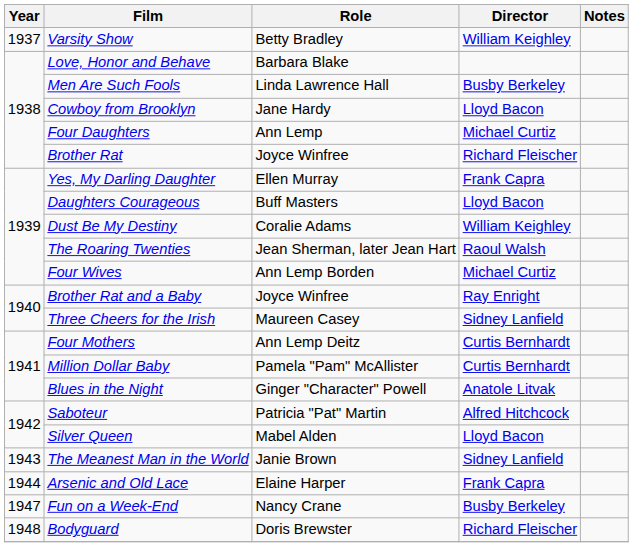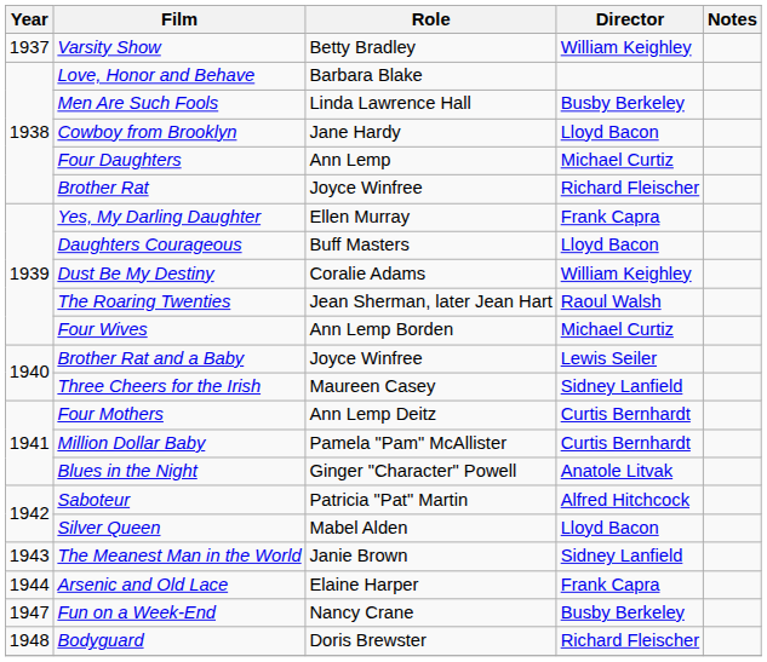 <table class="wikitable sortable">
 <tr>
 <th>Year</th>
 <th>Film</th>
 <th>Role</th>
 <th>Director</th>
 <th class="unsortable">Notes</th>
 </tr>
 <tr>
 <td>1937</td>
 <td><em><a href='#'>Varsity Show</a></em></td>
 <td>Betty Bradley</td>
 <td><a href='#'>William Keighley</a></td>
 <td></td>
 </tr>
 <tr>
 <td rowspan=5>1938</td>
 <td><em><a href='#'>Love, Honor and Behave</a></em></td>
 <td>Barbara Blake</td>
 <td></td>
 <td></td>
 </tr>
 <tr>
 <td><em><a href='#'>Men Are Such Fools</a></em></td>
 <td>Linda Lawrence Hall</td>
 <td><a href='#'>Busby Berkeley</a></td>
 <td></td>
 </tr>
 <tr>
 <td><em><a href='#'>Cowboy from Brooklyn</a></em></td>
 <td>Jane Hardy</td>
 <td><a href='#'>Lloyd Bacon</a></td>
 <td></td>
 </tr>
 <tr>
 <td><em><a href='#'>Four Daughters</a></em></td>
 <td>Ann Lemp</td>
 <td><a href='#'>Michael Curtiz</a></td>
 <td></td>
 </tr>
 <tr>
 <td><em><a href='#'>Brother Rat</a></em></td>
 <td>Joyce Winfree</td>
 <td><a href='#'>Richard Fleischer</a></td>
 <td></td>
 </tr>
 <tr>
 <td rowspan=5>1939</td>
 <td><em><a href='#'>Yes, My Darling Daughter</a></em></td>
 <td>Ellen Murray</td>
 <td><a href='#'>Frank Capra</a></td>
 <td></td>
 </tr>
 <tr>
 <td><em><a href='#'>Daughters Courageous</a></em></td>
 <td>Buff Masters</td>
 <td><a href='#'>Lloyd Bacon</a></td>
 <td></td>
 </tr>
 <tr>
 <td><em><a href='#'>Dust Be My Destiny</a></em></td>
 <td>Coralie Adams</td>
 <td><a href='#'>William Keighley</a></td>
 <td></td>
 </tr>
 <tr>
 <td><em><a href='#'>The Roaring Twenties</a></em></td>
 <td>Jean Sherman, later Jean Hart</td>
 <td><a href='#'>Raoul Walsh</a></td>
 <td></td>
 </tr>
 <tr>
 <td><em><a href='#'>Four Wives</a></em></td>
 <td>Ann Lemp Borden</td>
 <td><a href='#'>Michael Curtiz</a></td>
 <td></td>
 </tr>
 <tr>
 <td rowspan=2>1940</td>
 <td><em><a href='#'>Brother Rat and a Baby</a></em></td>
 <td>Joyce Winfree</td>
-<td><a href='#'>Ray Enright</a></td>
+<td><a href='#'>Lewis Seiler</a></td>
 <td></td>
 </tr>
 <tr>
 <td><em><a href='#'>Three Cheers for the Irish</a></em></td>
 <td>Maureen Casey</td>
 <td><a href='#'>Sidney Lanfield</a></td>
 <td></td>
 </tr>
 <tr>
 <td rowspan=3>1941</td>
 <td><em><a href='#'>Four Mothers</a></em></td>
 <td>Ann Lemp Deitz</td>
 <td><a href='#'>Curtis Bernhardt</a></td>
 <td></td>
 </tr>
 <tr>
 <td><em><a href='#'>Million Dollar Baby</a></em></td>
 <td>Pamela "Pam" McAllister</td>
 <td><a href='#'>Curtis Bernhardt</a></td>
 <td></td>
 </tr>
 <tr>
 <td><em><a href='#'>Blues in the Night</a></em></td>
 <td>Ginger "Character" Powell</td>
 <td><a href='#'>Anatole Litvak</a></td>
 <td></td>
 </tr>
 <tr>
 <td rowspan=2>1942</td>
 <td><em><a href='#'>Saboteur</a></em></td>
 <td>Patricia "Pat" Martin</td>
 <td><a href='#'>Alfred Hitchcock</a></td>
 <td></td>
 </tr>
 <tr>
 <td><em><a href='#'>Silver Queen</a></em></td>
 <td>Mabel Alden</td>
 <td><a href='#'>Lloyd Bacon</a></td>
 <td></td>
 </tr>
 <tr>
 <td>1943</td>
 <td><em><a href='#'>The Meanest Man in the World</a></em></td>
 <td>Janie Brown</td>
 <td><a href='#'>Sidney Lanfield</a></td>
 <td></td>
 </tr>
 <tr>
 <td>1944</td>
 <td><em><a href='#'>Arsenic and Old Lace</a></em></td>
 <td>Elaine Harper</td>
 <td><a href='#'>Frank Capra</a></td>
 <td></td>
 </tr>
 <tr>
 <td>1947</td>
 <td><em><a href='#'>Fun on a Week-End</a></em></td>
 <td>Nancy Crane</td>
 <td><a href='#'>Busby Berkeley</a></td>
 <td></td>
 </tr>
 <tr>
 <td>1948</td>
 <td><em><a href='#'>Bodyguard</a></em></td>
 <td>Doris Brewster</td>
 <td><a href='#'>Richard Fleischer</a></td>
 <td></td>
 </tr>
 <tr>
 </tr>
 </table>
